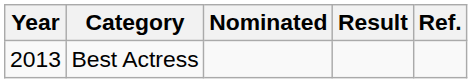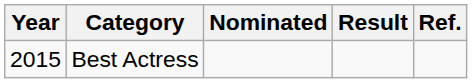 <table class="wikitable">
 <tr>
 <th>Year</th>
 <th>Category</th>
 <th>Nominated</th>
 <th>Result</th>
 <th>Ref.</th>
 </tr>
 <tr>
-<td>2013</td>
+<td>2015</td>
 <td>Best Actress</td>
 <td></td>
 <td></td>
 <td></td>
 </tr>
 </table>
